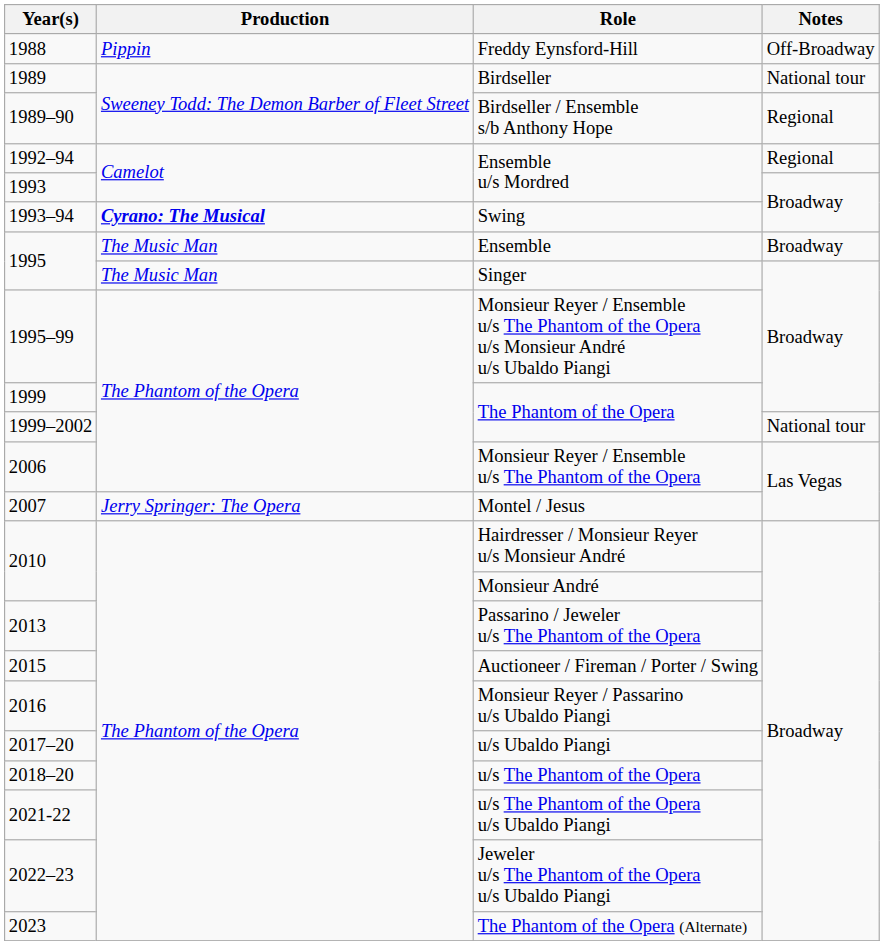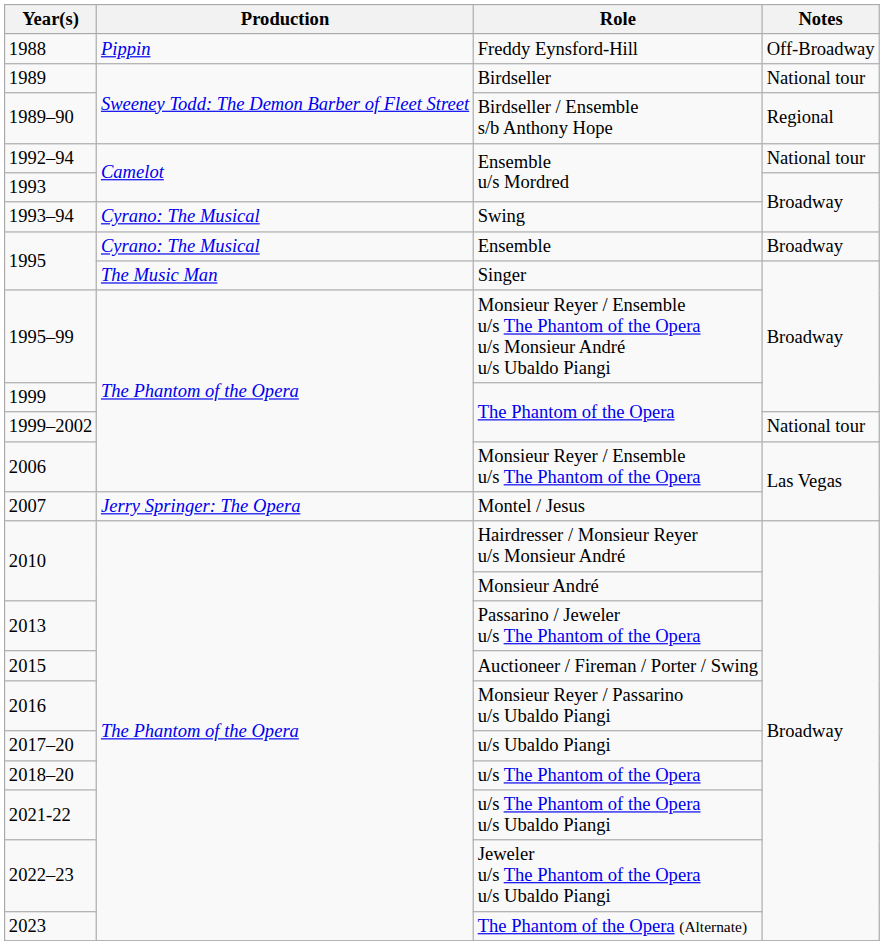 <table class="wikitable">
 <tr>
 <th>Year(s)</th>
 <th>Production</th>
 <th>Role</th>
 <th>Notes</th>
 </tr>
 <tr>
 <td>1988</td>
 <td><em><a href='#'>Pippin</a></em></td>
 <td>Freddy Eynsford-Hill</td>
 <td>Off-Broadway</td>
 </tr>
 <tr>
 <td>1989</td>
 <td rowspan=2><em><a href='#'>Sweeney Todd: The Demon Barber of Fleet Street</a></em></td>
 <td>Birdseller</td>
 <td>National tour</td>
 </tr>
 <tr>
 <td>1989–90</td>
 <td>Birdseller / Ensemble<br>s/b Anthony Hope</td>
 <td>Regional</td>
 </tr>
 <tr>
 <td>1992–94</td>
 <td rowspan=2><em><a href='#'>Camelot</a></em></td>
 <td rowspan=2>Ensemble<br>u/s Mordred</td>
-<td>Regional</td>
+<td>National tour</td>
 </tr>
 <tr>
 <td>1993</td>
 <td rowspan=2>Broadway</td>
 </tr>
 <tr>
 <td>1993–94</td>
-<td><strong><em><a href='#'>Cyrano: The Musical</a></em></strong></td>
+<td><em><a href='#'>Cyrano: The Musical</a></em></td>
 <td>Swing</td>
 </tr>
 <tr>
 <td rowspan=2>1995</td>
-<td><em><a href='#'>The Music Man</a></em></td>
+<td><em><a href='#'>Cyrano: The Musical</a></em></td>
 <td>Ensemble</td>
 <td>Broadway</td>
 </tr>
 <tr>
 <td><em><a href='#'>The Music Man</a></em></td>
 <td>Singer</td>
 <td rowspan=3>Broadway</td>
 </tr>
 <tr>
 <td>1995–99</td>
 <td rowspan=4><em><a href='#'>The Phantom of the Opera</a></em></td>
 <td>Monsieur Reyer / Ensemble<br>u/s <a href='#'>The Phantom of the Opera</a><br>u/s Monsieur André<br>u/s Ubaldo Piangi</td>
 </tr>
 <tr>
 <td>1999</td>
 <td rowspan=2><a href='#'>The Phantom of the Opera</a></td>
 </tr>
 <tr>
 <td>1999–2002</td>
 <td>National tour</td>
 </tr>
 <tr>
 <td>2006</td>
 <td>Monsieur Reyer / Ensemble<br>u/s <a href='#'>The Phantom of the Opera</a></td>
 <td rowspan=2>Las Vegas</td>
 </tr>
 <tr>
 <td>2007</td>
 <td><em><a href='#'>Jerry Springer: The Opera</a></em></td>
 <td>Montel / Jesus</td>
 </tr>
 <tr>
 <td rowspan=2>2010</td>
 <td rowspan=10><em><a href='#'>The Phantom of the Opera</a></em></td>
 <td>Hairdresser / Monsieur Reyer<br>u/s Monsieur André</td>
 <td rowspan=10>Broadway</td>
 </tr>
 <tr>
 <td>Monsieur André</td>
 </tr>
 <tr>
 <td>2013</td>
 <td>Passarino / Jeweler<br>u/s <a href='#'>The Phantom of the Opera</a></td>
 </tr>
 <tr>
 <td>2015</td>
 <td>Auctioneer / Fireman / Porter / Swing</td>
 </tr>
 <tr>
 <td>2016</td>
 <td>Monsieur Reyer / Passarino<br>u/s Ubaldo Piangi</td>
 </tr>
 <tr>
 <td>2017–20</td>
 <td>u/s Ubaldo Piangi</td>
 </tr>
 <tr>
 <td>2018–20</td>
 <td>u/s <a href='#'>The Phantom of the Opera</a></td>
 </tr>
 <tr>
 <td>2021-22</td>
 <td>u/s <a href='#'>The Phantom of the Opera</a><br>u/s Ubaldo Piangi</td>
 </tr>
 <tr>
 <td>2022–23</td>
 <td>Jeweler<br>u/s <a href='#'>The Phantom of the Opera</a><br>u/s Ubaldo Piangi</td>
 </tr>
 <tr>
 <td>2023</td>
 <td><a href='#'>The Phantom of the Opera</a> <small>(Alternate)</small></td>
 </tr>
 </table>
